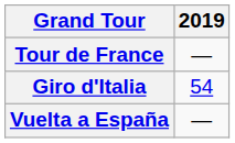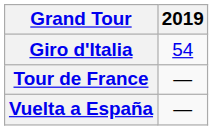 <table class="wikitable plainrowheaders">
 <tr>
 <th scope="col"><a href='#'>Grand Tour</a></th>
 <th scope="col">2019</th>
 </tr>
 <tr style="text-align:center;">
+<th scope="row"> <a href='#'>Giro d'Italia</a></th>
+<td><a href='#'>54</a></td>
+</tr>
+<tr style="text-align:center;">
 <th scope="row"> <a href='#'>Tour de France</a></th>
 <td>—</td>
-</tr>
-<tr style="text-align:center;">
-<th scope="row"> <a href='#'>Giro d'Italia</a></th>
-<td><a href='#'>54</a></td>
 </tr>
 <tr style="text-align:center;">
 <th scope="row"> <a href='#'>Vuelta a España</a></th>
 <td>—</td>
 </tr>
 </table>
